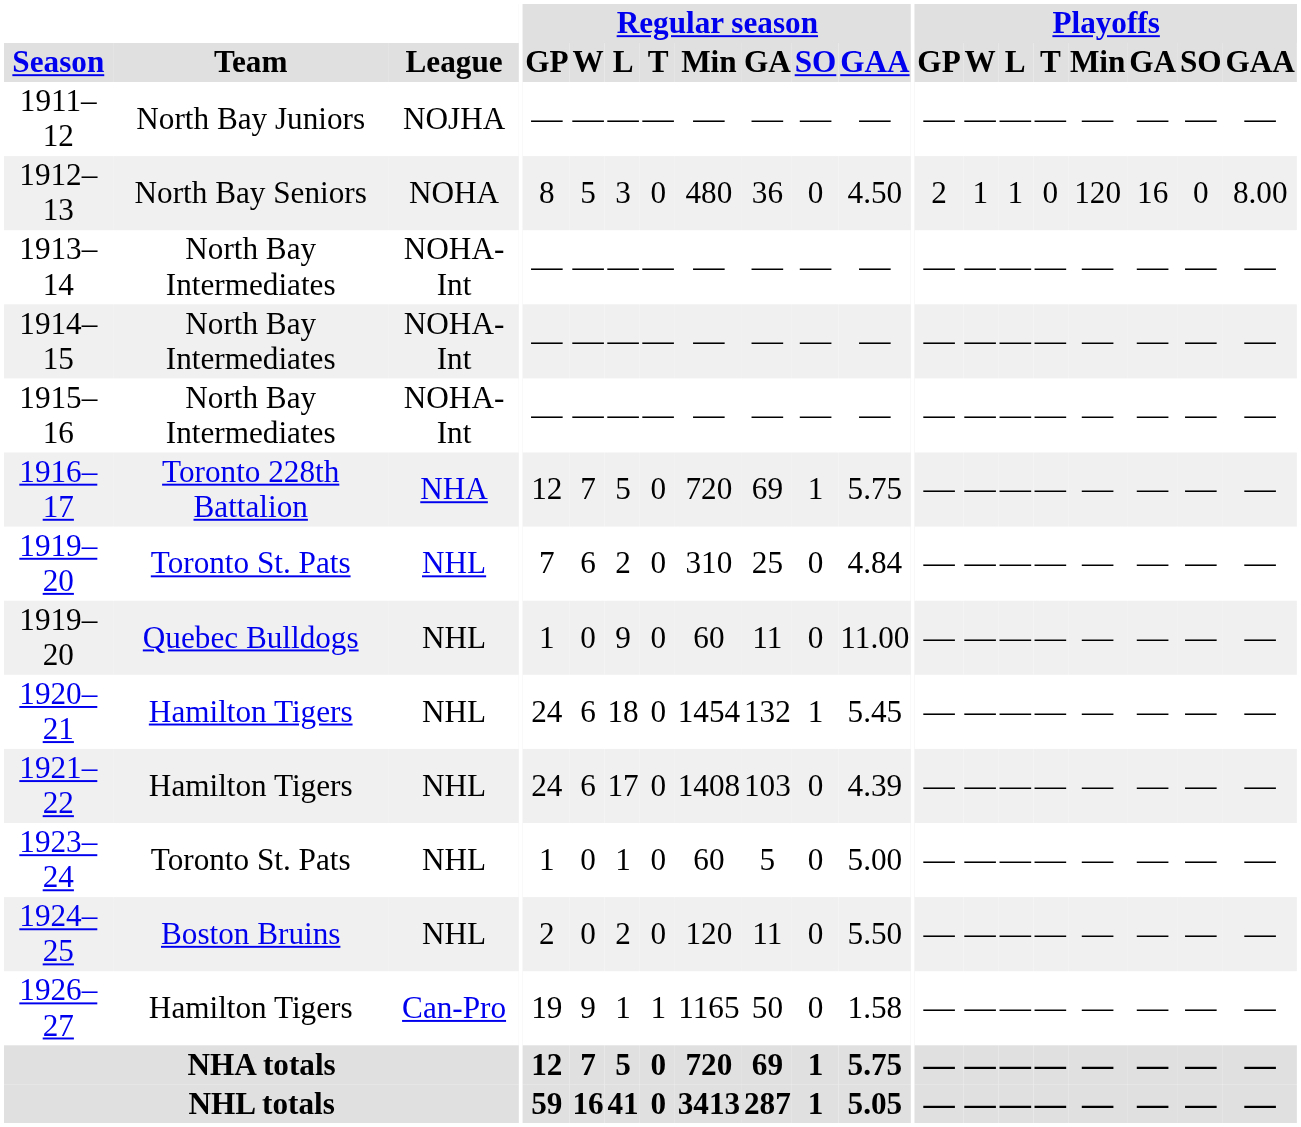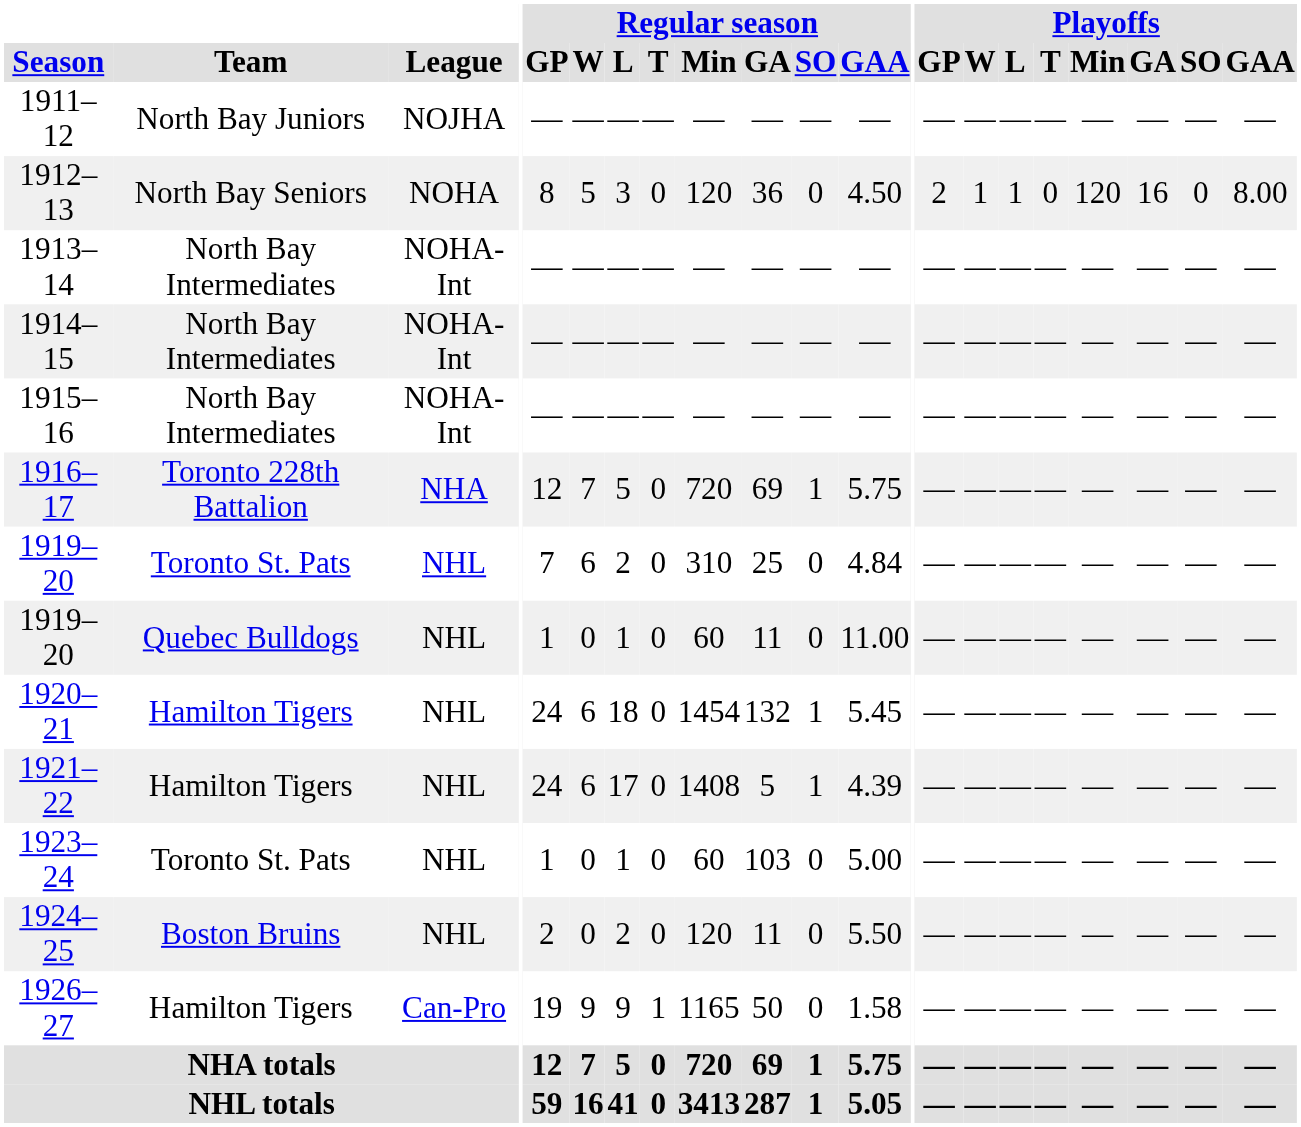 <table border="0" cellpadding="1" cellspacing="0" style="width:75%; text-align:center;">
 <tr bgcolor="#e0e0e0">
 <th colspan="3" bgcolor="#ffffff"></th>
 <th rowspan="99" bgcolor="#ffffff"></th>
 <th colspan="8" bgcolor="#e0e0e0"><a href='#'>Regular season</a></th>
 <th rowspan="99" bgcolor="#ffffff"></th>
 <th colspan="8" bgcolor="#e0e0e0"><a href='#'>Playoffs</a></th>
 </tr>
 <tr bgcolor="#e0e0e0">
 <th><a href='#'>Season</a></th>
 <th>Team</th>
 <th>League</th>
 <th>GP</th>
 <th>W</th>
 <th>L</th>
 <th>T</th>
 <th>Min</th>
 <th>GA</th>
 <th><a href='#'>SO</a></th>
 <th><a href='#'>GAA</a></th>
 <th>GP</th>
 <th>W</th>
 <th>L</th>
 <th>T</th>
 <th>Min</th>
 <th>GA</th>
 <th>SO</th>
 <th>GAA</th>
 </tr>
 <tr>
 <td>1911–12</td>
 <td>North Bay Juniors</td>
 <td>NOJHA</td>
 <td>—</td>
 <td>—</td>
 <td>—</td>
 <td>—</td>
 <td>—</td>
 <td>—</td>
 <td>—</td>
 <td>—</td>
 <td>—</td>
 <td>—</td>
 <td>—</td>
 <td>—</td>
 <td>—</td>
 <td>—</td>
 <td>—</td>
 <td>—</td>
 </tr>
 <tr bgcolor="#f0f0f0">
 <td>1912–13</td>
 <td>North Bay Seniors</td>
 <td>NOHA</td>
 <td>8</td>
 <td>5</td>
 <td>3</td>
 <td>0</td>
-<td>480</td>
+<td>120</td>
 <td>36</td>
 <td>0</td>
 <td>4.50</td>
 <td>2</td>
 <td>1</td>
 <td>1</td>
 <td>0</td>
 <td>120</td>
 <td>16</td>
 <td>0</td>
 <td>8.00</td>
 </tr>
 <tr>
 <td>1913–14</td>
 <td>North Bay Intermediates</td>
 <td>NOHA-Int</td>
 <td>—</td>
 <td>—</td>
 <td>—</td>
 <td>—</td>
 <td>—</td>
 <td>—</td>
 <td>—</td>
 <td>—</td>
 <td>—</td>
 <td>—</td>
 <td>—</td>
 <td>—</td>
 <td>—</td>
 <td>—</td>
 <td>—</td>
 <td>—</td>
 </tr>
 <tr bgcolor="#f0f0f0">
 <td>1914–15</td>
 <td>North Bay Intermediates</td>
 <td>NOHA-Int</td>
 <td>—</td>
 <td>—</td>
 <td>—</td>
 <td>—</td>
 <td>—</td>
 <td>—</td>
 <td>—</td>
 <td>—</td>
 <td>—</td>
 <td>—</td>
 <td>—</td>
 <td>—</td>
 <td>—</td>
 <td>—</td>
 <td>—</td>
 <td>—</td>
 </tr>
 <tr>
 <td>1915–16</td>
 <td>North Bay Intermediates</td>
 <td>NOHA-Int</td>
 <td>—</td>
 <td>—</td>
 <td>—</td>
 <td>—</td>
 <td>—</td>
 <td>—</td>
 <td>—</td>
 <td>—</td>
 <td>—</td>
 <td>—</td>
 <td>—</td>
 <td>—</td>
 <td>—</td>
 <td>—</td>
 <td>—</td>
 <td>—</td>
 </tr>
 <tr bgcolor="#f0f0f0">
 <td><a href='#'>1916–17</a></td>
 <td><a href='#'>Toronto 228th Battalion</a></td>
 <td><a href='#'>NHA</a></td>
 <td>12</td>
 <td>7</td>
 <td>5</td>
 <td>0</td>
 <td>720</td>
 <td>69</td>
 <td>1</td>
 <td>5.75</td>
 <td>—</td>
 <td>—</td>
 <td>—</td>
 <td>—</td>
 <td>—</td>
 <td>—</td>
 <td>—</td>
 <td>—</td>
 </tr>
 <tr>
 <td><a href='#'>1919–20</a></td>
 <td><a href='#'>Toronto St. Pats</a></td>
 <td><a href='#'>NHL</a></td>
 <td>7</td>
 <td>6</td>
 <td>2</td>
 <td>0</td>
 <td>310</td>
 <td>25</td>
 <td>0</td>
 <td>4.84</td>
 <td>—</td>
 <td>—</td>
 <td>—</td>
 <td>—</td>
 <td>—</td>
 <td>—</td>
 <td>—</td>
 <td>—</td>
 </tr>
 <tr bgcolor="#f0f0f0">
 <td>1919–20</td>
 <td><a href='#'>Quebec Bulldogs</a></td>
 <td>NHL</td>
 <td>1</td>
 <td>0</td>
-<td>9</td>
+<td>1</td>
 <td>0</td>
 <td>60</td>
 <td>11</td>
 <td>0</td>
 <td>11.00</td>
 <td>—</td>
 <td>—</td>
 <td>—</td>
 <td>—</td>
 <td>—</td>
 <td>—</td>
 <td>—</td>
 <td>—</td>
 </tr>
 <tr>
 <td><a href='#'>1920–21</a></td>
 <td><a href='#'>Hamilton Tigers</a></td>
 <td>NHL</td>
 <td>24</td>
 <td>6</td>
 <td>18</td>
 <td>0</td>
 <td>1454</td>
 <td>132</td>
 <td>1</td>
 <td>5.45</td>
 <td>—</td>
 <td>—</td>
 <td>—</td>
 <td>—</td>
 <td>—</td>
 <td>—</td>
 <td>—</td>
 <td>—</td>
 </tr>
 <tr bgcolor="#f0f0f0">
 <td><a href='#'>1921–22</a></td>
 <td>Hamilton Tigers</td>
 <td>NHL</td>
 <td>24</td>
 <td>6</td>
 <td>17</td>
 <td>0</td>
 <td>1408</td>
-<td>103</td>
-<td>0</td>
+<td>5</td>
+<td>1</td>
 <td>4.39</td>
 <td>—</td>
 <td>—</td>
 <td>—</td>
 <td>—</td>
 <td>—</td>
 <td>—</td>
 <td>—</td>
 <td>—</td>
 </tr>
 <tr>
 <td><a href='#'>1923–24</a></td>
 <td>Toronto St. Pats</td>
 <td>NHL</td>
 <td>1</td>
 <td>0</td>
 <td>1</td>
 <td>0</td>
 <td>60</td>
-<td>5</td>
+<td>103</td>
 <td>0</td>
 <td>5.00</td>
 <td>—</td>
 <td>—</td>
 <td>—</td>
 <td>—</td>
 <td>—</td>
 <td>—</td>
 <td>—</td>
 <td>—</td>
 </tr>
 <tr bgcolor="#f0f0f0">
 <td><a href='#'>1924–25</a></td>
 <td><a href='#'>Boston Bruins</a></td>
 <td>NHL</td>
 <td>2</td>
 <td>0</td>
 <td>2</td>
 <td>0</td>
 <td>120</td>
 <td>11</td>
 <td>0</td>
 <td>5.50</td>
 <td>—</td>
 <td>—</td>
 <td>—</td>
 <td>—</td>
 <td>—</td>
 <td>—</td>
 <td>—</td>
 <td>—</td>
 </tr>
 <tr>
 <td><a href='#'>1926–27</a></td>
 <td>Hamilton Tigers</td>
 <td><a href='#'>Can-Pro</a></td>
 <td>19</td>
 <td>9</td>
-<td>1</td>
+<td>9</td>
 <td>1</td>
 <td>1165</td>
 <td>50</td>
 <td>0</td>
 <td>1.58</td>
 <td>—</td>
 <td>—</td>
 <td>—</td>
 <td>—</td>
 <td>—</td>
 <td>—</td>
 <td>—</td>
 <td>—</td>
 </tr>
 <tr bgcolor="#e0e0e0">
 <th colspan="3">NHA totals</th>
 <th>12</th>
 <th>7</th>
 <th>5</th>
 <th>0</th>
 <th>720</th>
 <th>69</th>
 <th>1</th>
 <th>5.75</th>
 <th>—</th>
 <th>—</th>
 <th>—</th>
 <th>—</th>
 <th>—</th>
 <th>—</th>
 <th>—</th>
 <th>—</th>
 </tr>
 <tr bgcolor="#e0e0e0">
 <th colspan="3">NHL totals</th>
 <th>59</th>
 <th>16</th>
 <th>41</th>
 <th>0</th>
 <th>3413</th>
 <th>287</th>
 <th>1</th>
 <th>5.05</th>
 <th>—</th>
 <th>—</th>
 <th>—</th>
 <th>—</th>
 <th>—</th>
 <th>—</th>
 <th>—</th>
 <th>—</th>
 </tr>
 </table>
